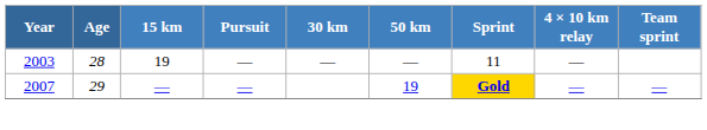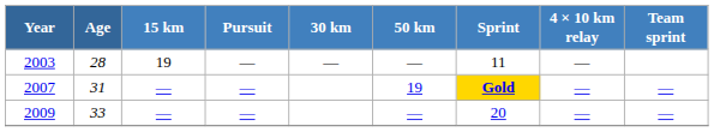 <table class="wikitable" style="font-size:95%; text-align:center; border:grey solid 1px; border-collapse:collapse; background:#ffffff;">
 <tr>
 <th style="background-color:#369; color:white; width:60px;"> Year </th>
 <th style="background-color:#369; color:white; width:40px;"> Age </th>
 <th style="background-color:#4180be; color:white; width:75px;"> 15 km </th>
 <th style="background-color:#4180be; color:white; width:75px;"> Pursuit </th>
 <th style="background-color:#4180be; color:white; width:75px;"> 30 km </th>
 <th style="background-color:#4180be; color:white; width:75px;"> 50 km </th>
 <th style="background-color:#4180be; color:white; width:75px;"> Sprint </th>
 <th style="background-color:#4180be; color:white; width:75px;"> 4 × 10 km <br> relay </th>
 <th style="background-color:#4180be; color:white; width:75px;"> Team <br> sprint </th>
 </tr>
 <tr>
 <td><a href='#'>2003</a></td>
 <td><em>28</em></td>
 <td>19</td>
 <td>—</td>
 <td>—</td>
 <td>—</td>
 <td>11</td>
 <td>—</td>
 <td></td>
 </tr>
 <tr>
 <td><a href='#'>2007</a></td>
-<td><em>29</em></td>
+<td><em>31</em></td>
 <td><a href='#'>—</a></td>
 <td><a href='#'>—</a></td>
 <td></td>
 <td><a href='#'>19</a></td>
 <td style="background:gold;"><a href='#'><strong>Gold</strong></a></td>
 <td><a href='#'>—</a></td>
 <td><a href='#'>—</a></td>
 </tr>
 <tr>
+<td><a href='#'>2009</a></td>
+<td><em>33</em></td>
+<td><a href='#'>—</a></td>
+<td><a href='#'>—</a></td>
+<td></td>
+<td><a href='#'>—</a></td>
+<td><a href='#'>20</a></td>
+<td><a href='#'>—</a></td>
+<td><a href='#'>—</a></td>
+</tr>
+<tr>
 </tr>
 </table>
